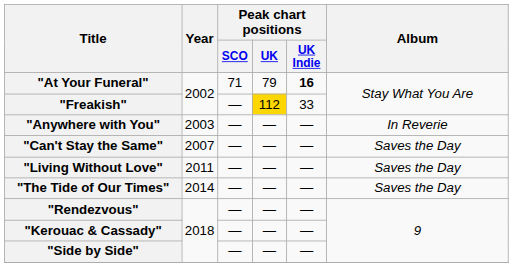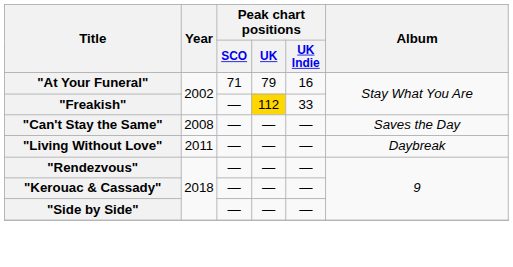 <table class="wikitable plainrowheaders" style="text-align:center;">
 <tr>
 <th scope="col" rowspan="2" style="width:14em;">Title</th>
 <th scope="col" rowspan="2">Year</th>
 <th scope="col" colspan="3">Peak chart positions</th>
 <th scope="col" rowspan="2" style="width:15em;">Album</th>
 </tr>
 <tr>
 <th scope="col" style="width:2.5em;font-size:90%;"><a href='#'>SCO</a><br></th>
 <th scope="col" style="width:2.5em;font-size:90%;"><a href='#'>UK</a><br></th>
 <th scope="col" style="width:3em;font-size:90%;"><a href='#'>UK<br>Indie</a> <br></th>
 </tr>
 <tr>
 <th scope="row">"At Your Funeral"</th>
 <td rowspan="2">2002</td>
 <td>71</td>
 <td>79</td>
-<td><strong>16</strong></td>
+<td>16</td>
 <td rowspan="2"><em>Stay What You Are</em></td>
 </tr>
 <tr>
 <th scope="row">"Freakish"</th>
 <td>—</td>
 <td style="background: gold;">112</td>
 <td>33</td>
 </tr>
 <tr>
-<th scope="row">"Anywhere with You"</th>
-<td rowspan="1">2003</td>
-<td>—</td>
-<td>—</td>
-<td>—</td>
-<td rowspan="1"><em>In Reverie</em></td>
-</tr>
-<tr>
 <th scope="row">"Can't Stay the Same"</th>
-<td rowspan="1">2007</td>
+<td rowspan="1">2008</td>
 <td>—</td>
 <td>—</td>
 <td>—</td>
 <td rowspan="1"><em>Saves the Day</em></td>
 </tr>
 <tr>
 <th scope="row">"Living Without Love"</th>
 <td rowspan="1">2011</td>
 <td>—</td>
 <td>—</td>
 <td>—</td>
-<td rowspan="1"><em>Saves the Day</em></td>
-</tr>
-<tr>
-<th scope="row">"The Tide of Our Times"</th>
-<td rowspan="1">2014</td>
-<td>—</td>
-<td>—</td>
-<td>—</td>
-<td rowspan="1"><em>Saves the Day</em></td>
+<td rowspan="1"><em>Daybreak</em></td>
 </tr>
 <tr>
 <th scope="row">"Rendezvous"</th>
 <td rowspan="3">2018</td>
 <td>—</td>
 <td>—</td>
 <td>—</td>
 <td rowspan="3"><em>9</em></td>
 </tr>
 <tr>
 <th scope="row">"Kerouac & Cassady"</th>
 <td>—</td>
 <td>—</td>
 <td>—</td>
 </tr>
 <tr>
 <th scope="row">"Side by Side"</th>
 <td>—</td>
 <td>—</td>
 <td>—</td>
 </tr>
 <tr>
 </tr>
 </table>
